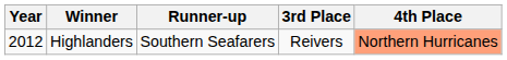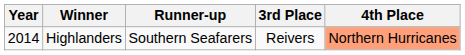 <table class="wikitable" style="text-align: center;">
 <tr>
 <th>Year</th>
 <th>Winner</th>
 <th>Runner-up</th>
 <th>3rd Place</th>
 <th>4th Place</th>
 </tr>
 <tr>
-<td>2012</td>
+<td>2014</td>
 <td>Highlanders</td>
 <td>Southern Seafarers</td>
 <td>Reivers</td>
 <td style="background: lightsalmon;">Northern Hurricanes</td>
 </tr>
 </table>
